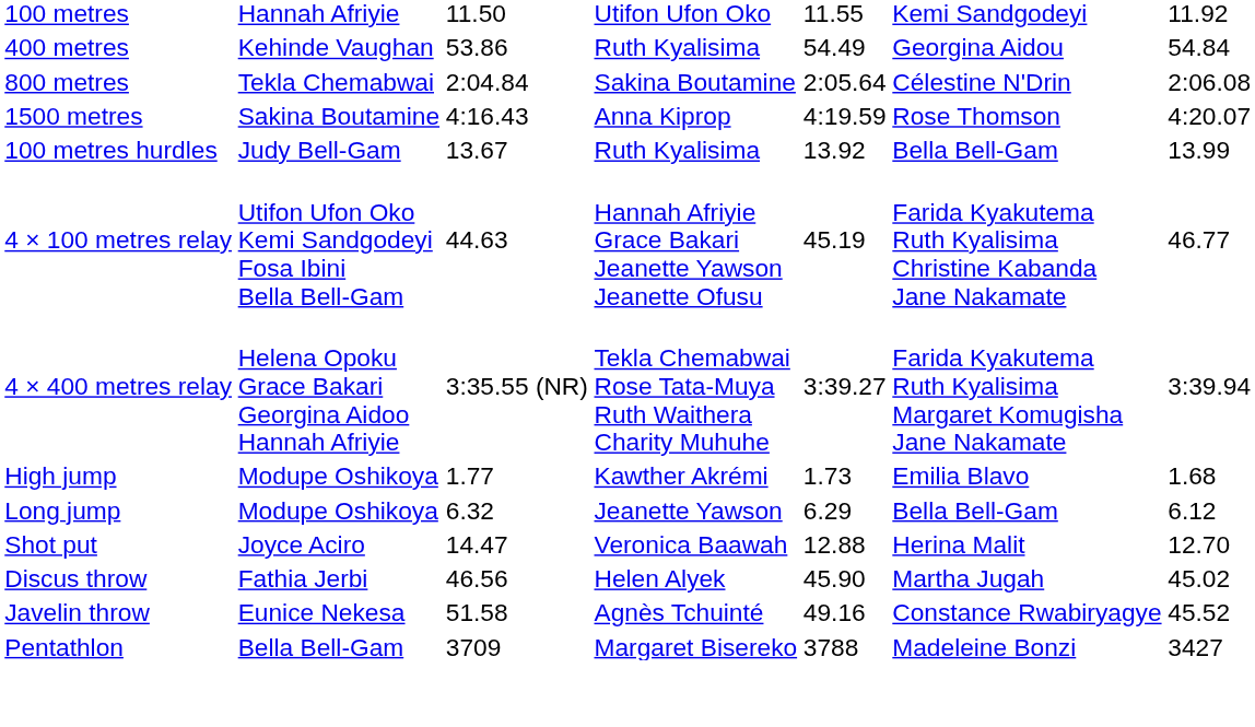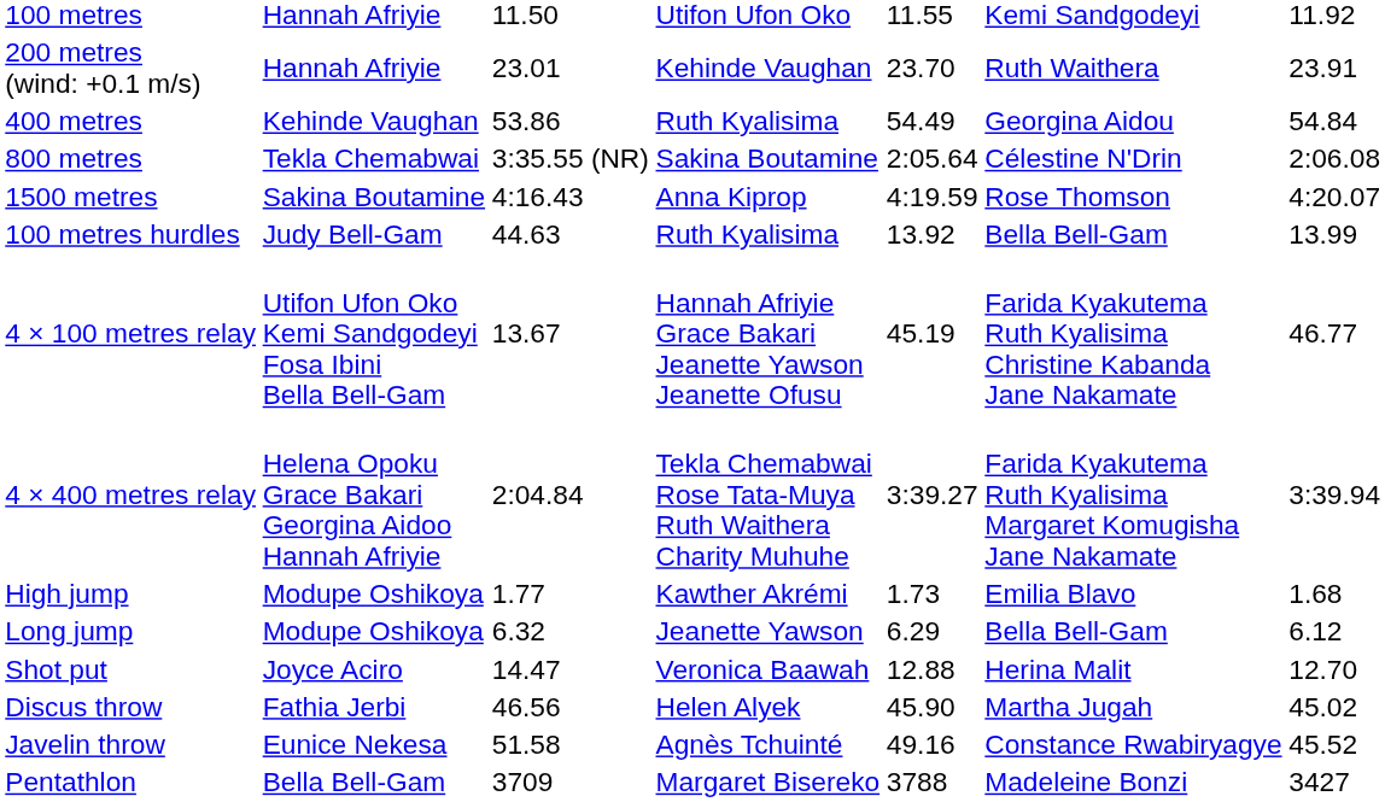 <table>
 <tr>
 <td><a href='#'>100 metres</a></td>
 <td><a href='#'>Hannah Afriyie</a><br> </td>
 <td>11.50</td>
 <td><a href='#'>Utifon Ufon Oko</a><br> </td>
 <td>11.55</td>
 <td><a href='#'>Kemi Sandgodeyi</a><br> </td>
 <td>11.92</td>
+</tr>
+<tr>
+<td><a href='#'>200 metres</a><br>(wind: +0.1 m/s)</td>
+<td><a href='#'>Hannah Afriyie</a><br> </td>
+<td>23.01</td>
+<td><a href='#'>Kehinde Vaughan</a><br> </td>
+<td>23.70</td>
+<td><a href='#'>Ruth Waithera</a><br> </td>
+<td>23.91</td>
 </tr>
 <tr>
 <td><a href='#'>400 metres</a></td>
 <td><a href='#'>Kehinde Vaughan</a><br> </td>
 <td>53.86</td>
 <td><a href='#'>Ruth Kyalisima</a><br> </td>
 <td>54.49</td>
 <td><a href='#'>Georgina Aidou</a><br> </td>
 <td>54.84</td>
 </tr>
 <tr>
 <td><a href='#'>800 metres</a></td>
 <td><a href='#'>Tekla Chemabwai</a><br> </td>
-<td>2:04.84</td>
+<td>3:35.55 (NR)</td>
 <td><a href='#'>Sakina Boutamine</a><br> </td>
 <td>2:05.64</td>
 <td><a href='#'>Célestine N'Drin</a><br> </td>
 <td>2:06.08</td>
 </tr>
 <tr>
 <td><a href='#'>1500 metres</a></td>
 <td><a href='#'>Sakina Boutamine</a><br> </td>
 <td>4:16.43</td>
 <td><a href='#'>Anna Kiprop</a><br> </td>
 <td>4:19.59</td>
 <td><a href='#'>Rose Thomson</a><br> </td>
 <td>4:20.07</td>
 </tr>
 <tr>
 <td><a href='#'>100 metres hurdles</a></td>
 <td><a href='#'>Judy Bell-Gam</a><br> </td>
-<td>13.67</td>
+<td>44.63</td>
 <td><a href='#'>Ruth Kyalisima</a><br> </td>
 <td>13.92 </td>
 <td><a href='#'>Bella Bell-Gam</a><br> </td>
 <td>13.99</td>
 </tr>
 <tr>
 <td><a href='#'>4 × 100 metres relay</a></td>
 <td><br><a href='#'>Utifon Ufon Oko</a><br><a href='#'>Kemi Sandgodeyi</a><br><a href='#'>Fosa Ibini</a><br><a href='#'>Bella Bell-Gam</a></td>
-<td>44.63</td>
+<td>13.67</td>
 <td><br><a href='#'>Hannah Afriyie</a><br><a href='#'>Grace Bakari</a><br><a href='#'>Jeanette Yawson</a><br><a href='#'>Jeanette Ofusu</a></td>
 <td>45.19</td>
 <td><br><a href='#'>Farida Kyakutema</a><br><a href='#'>Ruth Kyalisima</a><br><a href='#'>Christine Kabanda</a><br><a href='#'>Jane Nakamate</a></td>
 <td>46.77</td>
 </tr>
 <tr>
 <td><a href='#'>4 × 400 metres relay</a></td>
 <td><br><a href='#'>Helena Opoku</a><br><a href='#'>Grace Bakari</a><br><a href='#'>Georgina Aidoo</a><br><a href='#'>Hannah Afriyie</a></td>
-<td>3:35.55 (NR)</td>
+<td>2:04.84</td>
 <td><br><a href='#'>Tekla Chemabwai</a><br><a href='#'>Rose Tata-Muya</a><br><a href='#'>Ruth Waithera</a><br><a href='#'>Charity Muhuhe</a></td>
 <td>3:39.27</td>
 <td><br><a href='#'>Farida Kyakutema</a><br><a href='#'>Ruth Kyalisima</a><br><a href='#'>Margaret Komugisha</a><br><a href='#'>Jane Nakamate</a></td>
 <td>3:39.94</td>
 </tr>
 <tr>
 <td><a href='#'>High jump</a></td>
 <td><a href='#'>Modupe Oshikoya</a><br> </td>
 <td>1.77</td>
 <td><a href='#'>Kawther Akrémi</a><br> </td>
 <td>1.73</td>
 <td><a href='#'>Emilia Blavo</a><br> </td>
 <td>1.68</td>
 </tr>
 <tr>
 <td><a href='#'>Long jump</a></td>
 <td><a href='#'>Modupe Oshikoya</a><br> </td>
 <td>6.32</td>
 <td><a href='#'>Jeanette Yawson</a><br> </td>
 <td>6.29</td>
 <td><a href='#'>Bella Bell-Gam</a><br> </td>
 <td>6.12</td>
 </tr>
 <tr>
 <td><a href='#'>Shot put</a></td>
 <td><a href='#'>Joyce Aciro</a><br> </td>
 <td>14.47 </td>
 <td><a href='#'>Veronica Baawah</a><br> </td>
 <td>12.88</td>
 <td><a href='#'>Herina Malit</a><br> </td>
 <td>12.70</td>
 </tr>
 <tr>
 <td><a href='#'>Discus throw</a></td>
 <td><a href='#'>Fathia Jerbi</a><br> </td>
 <td>46.56</td>
 <td><a href='#'>Helen Alyek</a><br> </td>
 <td>45.90 </td>
 <td><a href='#'>Martha Jugah</a><br> </td>
 <td>45.02</td>
 </tr>
 <tr>
 <td><a href='#'>Javelin throw</a></td>
 <td><a href='#'>Eunice Nekesa</a><br> </td>
 <td>51.58</td>
 <td><a href='#'>Agnès Tchuinté</a><br> </td>
 <td>49.16</td>
 <td><a href='#'>Constance Rwabiryagye</a><br> </td>
 <td>45.52</td>
 </tr>
 <tr>
 <td><a href='#'>Pentathlon</a></td>
 <td><a href='#'>Bella Bell-Gam</a><br> </td>
 <td>3709</td>
 <td><a href='#'>Margaret Bisereko</a><br> </td>
 <td>3788</td>
 <td><a href='#'>Madeleine Bonzi</a><br> </td>
 <td>3427</td>
 </tr>
 </table>
